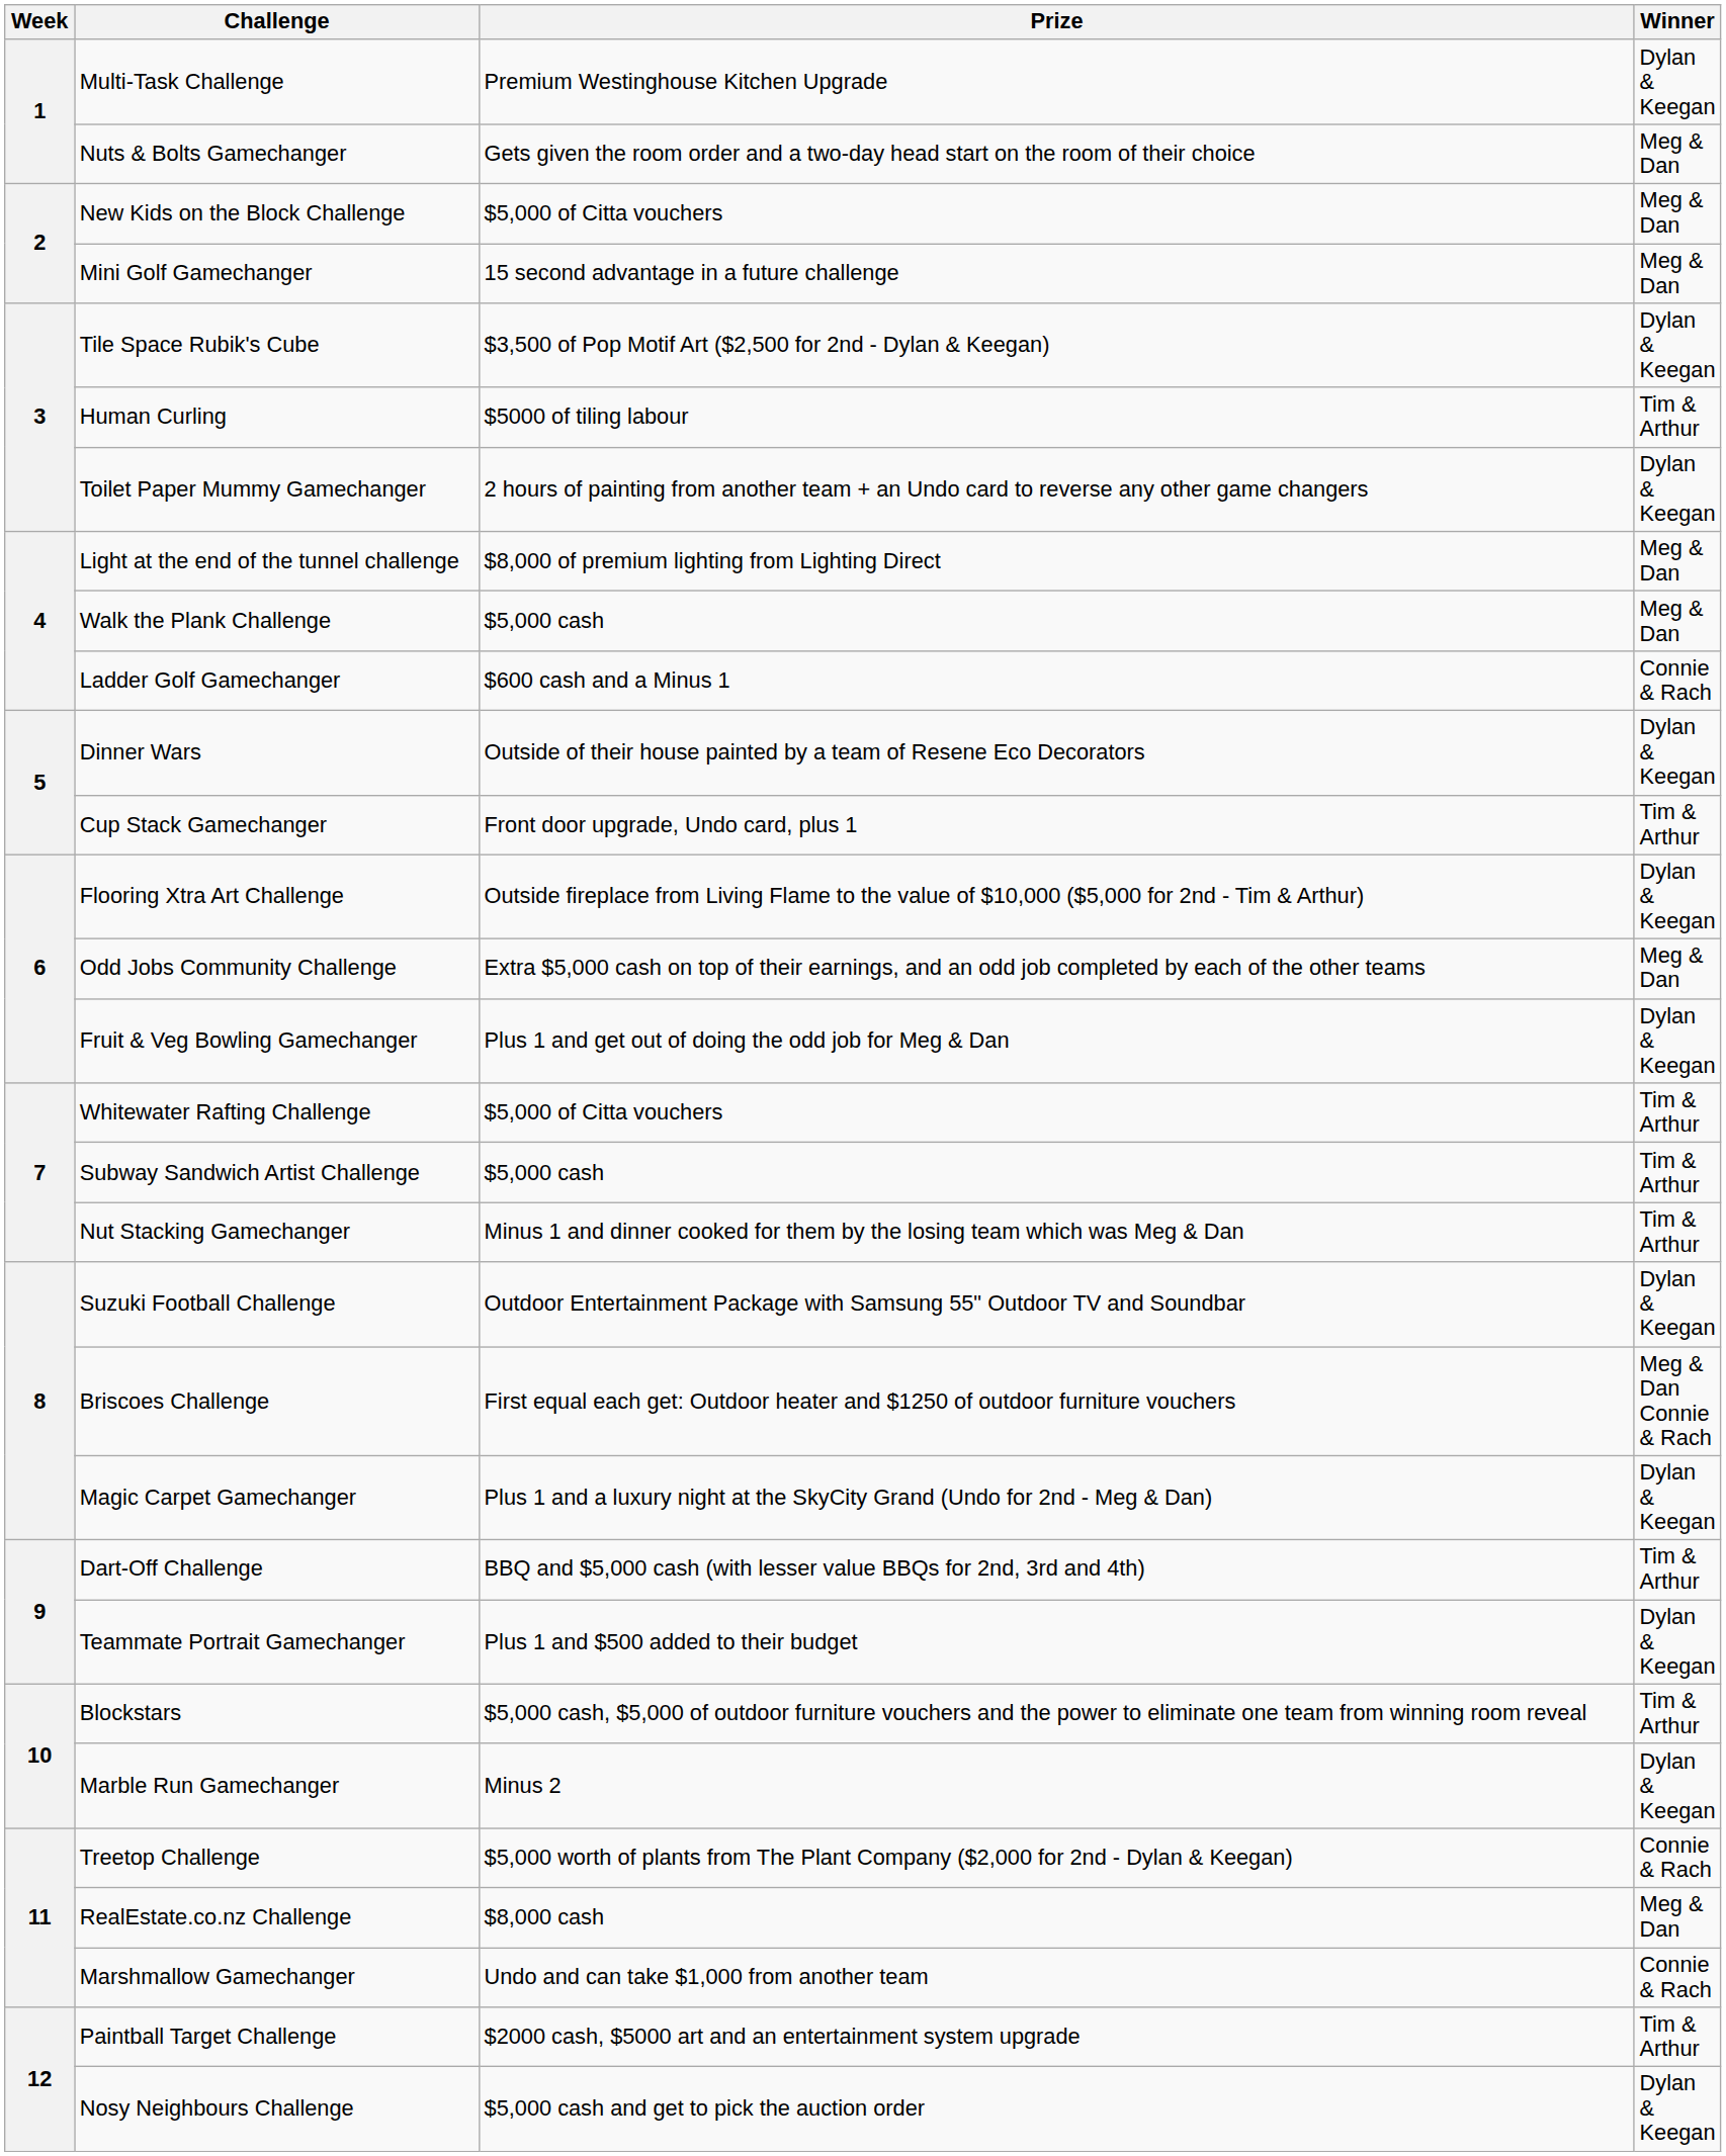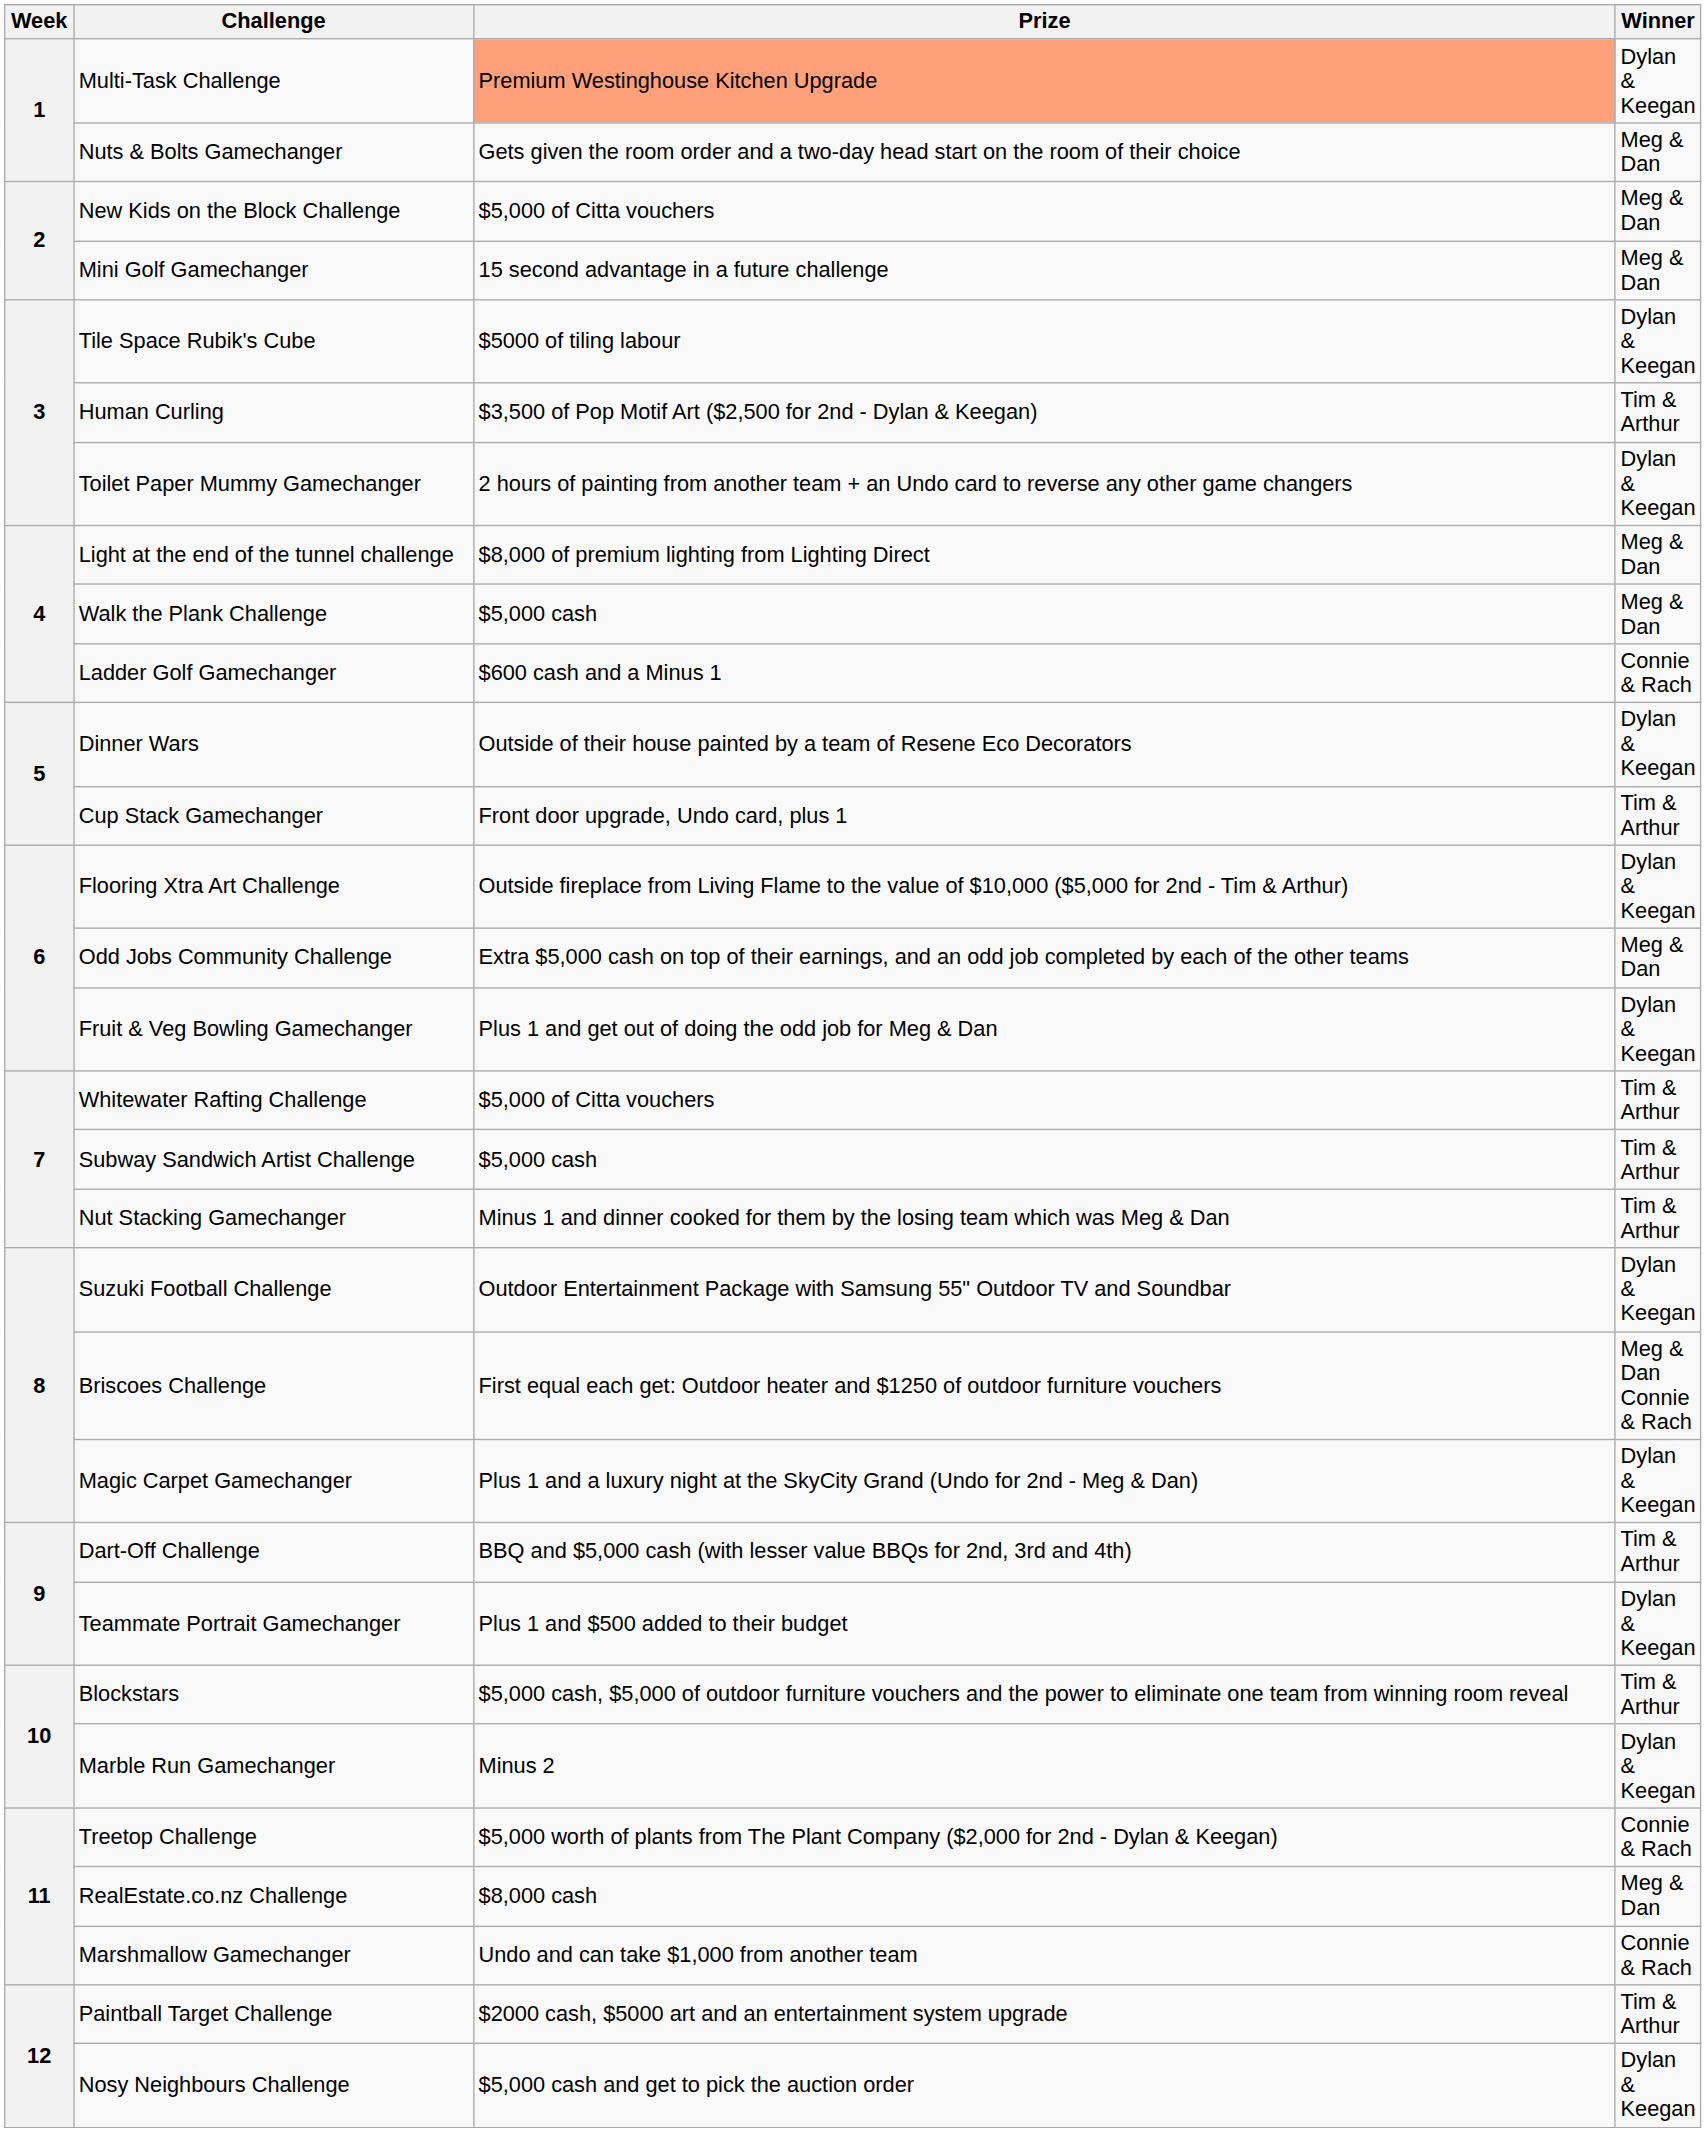 <table class="wikitable">
 <tr>
 <th>Week</th>
 <th>Challenge</th>
 <th>Prize</th>
 <th>Winner</th>
 </tr>
 <tr>
 <th rowspan="2">1</th>
 <td>Multi-Task Challenge</td>
-<td>Premium Westinghouse Kitchen Upgrade</td>
+<td style="background: lightsalmon;">Premium Westinghouse Kitchen Upgrade</td>
 <td style="width:5%;" scope="col" style="background:yellow; color:black;">Dylan & Keegan</td>
 </tr>
 <tr>
 <td>Nuts & Bolts Gamechanger</td>
 <td>Gets given the room order and a two-day head start on the room of their choice</td>
 <td style="width:5%;" scope="col" style="background:orange; color:black;">Meg & Dan</td>
 </tr>
 <tr>
 <th rowspan="2">2</th>
 <td>New Kids on the Block Challenge</td>
 <td>$5,000 of Citta vouchers</td>
 <td style="width:5%;" scope="col" style="background:orange; color:black;">Meg & Dan</td>
 </tr>
 <tr>
 <td>Mini Golf Gamechanger</td>
 <td>15 second advantage in a future challenge</td>
 <td style="width:5%;" scope="col" style="background:orange; color:black;">Meg & Dan</td>
 </tr>
 <tr>
 <th rowspan="3">3</th>
 <td>Tile Space Rubik's Cube</td>
-<td>$3,500 of Pop Motif Art ($2,500 for 2nd - Dylan & Keegan)</td>
+<td>$5000 of tiling labour</td>
 <td style="width:5%;" scope="col" style="background:yellow; color:black;">Dylan & Keegan</td>
 </tr>
 <tr>
 <td>Human Curling</td>
-<td>$5000 of tiling labour</td>
+<td>$3,500 of Pop Motif Art ($2,500 for 2nd - Dylan & Keegan)</td>
 <td style="width:5%;" scope="col" style="background:skyblue; color:black;">Tim & Arthur</td>
 </tr>
 <tr>
 <td>Toilet Paper Mummy Gamechanger</td>
 <td>2 hours of painting from another team + an Undo card to reverse any other game changers</td>
 <td style="width:5%;" scope="col" style="background:yellow; color:black;">Dylan & Keegan</td>
 </tr>
 <tr>
 <th rowspan="3">4</th>
 <td>Light at the end of the tunnel challenge</td>
 <td>$8,000 of premium lighting from Lighting Direct</td>
 <td style="width:5%;" scope="col" style="background:orange; color:black;">Meg & Dan</td>
 </tr>
 <tr>
 <td>Walk the Plank Challenge</td>
 <td>$5,000 cash</td>
 <td style="width:5%;" scope="col" style="background:orange; color:black;">Meg & Dan</td>
 </tr>
 <tr>
 <td>Ladder Golf Gamechanger</td>
 <td>$600 cash and a Minus 1</td>
 <td style="width:5%;" scope="col" style="background:#B87BF6; color:black;">Connie & Rach</td>
 </tr>
 <tr>
 <th rowspan="2">5</th>
 <td>Dinner Wars</td>
 <td>Outside of their house painted by a team of Resene Eco Decorators</td>
 <td style="width:5%;" scope="col" style="background:yellow; color:black;">Dylan & Keegan</td>
 </tr>
 <tr>
 <td>Cup Stack Gamechanger</td>
 <td>Front door upgrade, Undo card, plus 1</td>
 <td style="width:5%;" scope="col" style="background:skyblue; color:black;">Tim & Arthur</td>
 </tr>
 <tr>
 <th rowspan="3">6</th>
 <td>Flooring Xtra Art Challenge</td>
 <td>Outside fireplace from Living Flame to the value of $10,000 ($5,000 for 2nd - Tim & Arthur)</td>
 <td style="width:5%;" scope="col" style="background:yellow; color:black;">Dylan & Keegan</td>
 </tr>
 <tr>
 <td>Odd Jobs Community Challenge</td>
 <td>Extra $5,000 cash on top of their earnings, and an odd job completed by each of the other teams</td>
 <td style="width:5%;" scope="col" style="background:orange; color:black;">Meg & Dan</td>
 </tr>
 <tr>
 <td>Fruit & Veg Bowling Gamechanger</td>
 <td>Plus 1 and get out of doing the odd job for Meg & Dan</td>
 <td style="width:5%;" scope="col" style="background:yellow; color:black;">Dylan & Keegan</td>
 </tr>
 <tr>
 <th rowspan="3">7</th>
 <td>Whitewater Rafting Challenge</td>
 <td>$5,000 of Citta vouchers</td>
 <td style="width:5%;" scope="col" style="background:skyblue; color:black;">Tim & Arthur</td>
 </tr>
 <tr>
 <td>Subway Sandwich Artist Challenge</td>
 <td>$5,000 cash</td>
 <td style="width:5%;" scope="col" style="background:skyblue; color:black;">Tim & Arthur</td>
 </tr>
 <tr>
 <td>Nut Stacking Gamechanger</td>
 <td>Minus 1 and dinner cooked for them by the losing team which was Meg & Dan</td>
 <td style="width:5%;" scope="col" style="background:skyblue; color:black;">Tim & Arthur</td>
 </tr>
 <tr>
 <th rowspan="3">8</th>
 <td>Suzuki Football Challenge</td>
 <td>Outdoor Entertainment Package with Samsung 55" Outdoor TV and Soundbar</td>
 <td style="width:5%;" scope="col" style="background:yellow; color:black;">Dylan & Keegan</td>
 </tr>
 <tr>
 <td>Briscoes Challenge</td>
 <td>First equal each get: Outdoor heater and $1250 of outdoor furniture vouchers</td>
 <td style="width:5%;" scope="col" style="background:lightgrey; color:black;">Meg & Dan<br>Connie & Rach</td>
 </tr>
 <tr>
 <td>Magic Carpet Gamechanger</td>
 <td>Plus 1 and a luxury night at the SkyCity Grand (Undo for 2nd - Meg & Dan)</td>
 <td style="width:5%;" scope="col" style="background:yellow; color:black;">Dylan & Keegan</td>
 </tr>
 <tr>
 <th rowspan="2">9</th>
 <td>Dart-Off Challenge</td>
 <td>BBQ and $5,000 cash (with lesser value BBQs for 2nd, 3rd and 4th)</td>
 <td style="width:5%;" scope="col" style="background:skyblue; color:black;">Tim & Arthur</td>
 </tr>
 <tr>
 <td>Teammate Portrait Gamechanger</td>
 <td>Plus 1 and $500 added to their budget</td>
 <td style="width:5%;" scope="col" style="background:yellow; color:black;">Dylan & Keegan</td>
 </tr>
 <tr>
 <th rowspan="2">10</th>
 <td>Blockstars</td>
 <td>$5,000 cash, $5,000 of outdoor furniture vouchers and the power to eliminate one team from winning room reveal</td>
 <td style="width:5%;" scope="col" style="background:skyblue; color:black;">Tim & Arthur</td>
 </tr>
 <tr>
 <td>Marble Run Gamechanger</td>
 <td>Minus 2</td>
 <td style="width:5%;" scope="col" style="background:yellow; color:black;">Dylan & Keegan</td>
 </tr>
 <tr>
 <th rowspan="3">11</th>
 <td>Treetop Challenge</td>
 <td>$5,000 worth of plants from The Plant Company ($2,000 for 2nd - Dylan & Keegan)</td>
 <td style="width:5%;" scope="col" style="background:#B87BF6; color:black;">Connie & Rach</td>
 </tr>
 <tr>
 <td>RealEstate.co.nz Challenge</td>
 <td>$8,000 cash</td>
 <td style="width:5%;" scope="col" style="background:orange; color:black;">Meg & Dan</td>
 </tr>
 <tr>
 <td>Marshmallow Gamechanger</td>
 <td>Undo and can take $1,000 from another team</td>
 <td style="width:5%;" scope="col" style="background:#B87BF6; color:black;">Connie & Rach</td>
 </tr>
 <tr>
 <th rowspan="2">12</th>
 <td>Paintball Target Challenge</td>
 <td>$2000 cash, $5000 art and an entertainment system upgrade</td>
 <td style="width:5%;" scope="col" style="background:skyblue; color:black;">Tim & Arthur</td>
 </tr>
 <tr>
 <td>Nosy Neighbours Challenge</td>
 <td>$5,000 cash and get to pick the auction order</td>
 <td style="width:5%;" scope="col" style="background:yellow; color:black;">Dylan & Keegan</td>
 </tr>
 </table>
